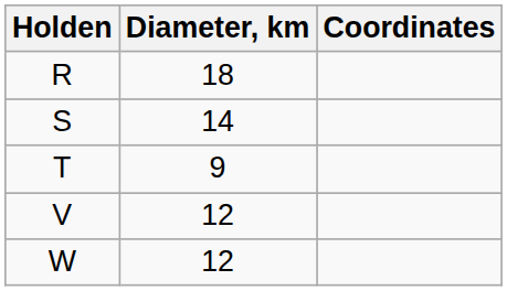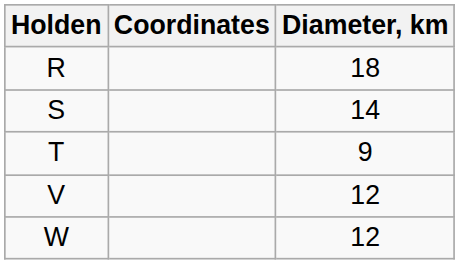 <table class="wikitable sortable" style="text-align:center">
 <tr>
 <th>Holden</th>
+<th class="unsortable">Coordinates</th>
 <th>Diameter, km</th>
-<th class="unsortable">Coordinates</th>
 </tr>
 <tr>
 <td>R</td>
+<td></td>
 <td>18</td>
-<td></td>
 </tr>
 <tr>
 <td>S</td>
+<td></td>
 <td>14</td>
-<td></td>
 </tr>
 <tr>
 <td>T</td>
+<td></td>
 <td>9</td>
-<td></td>
 </tr>
 <tr>
 <td>V</td>
+<td></td>
 <td>12</td>
-<td></td>
 </tr>
 <tr>
 <td>W</td>
+<td></td>
 <td>12</td>
-<td></td>
 </tr>
 </table>
